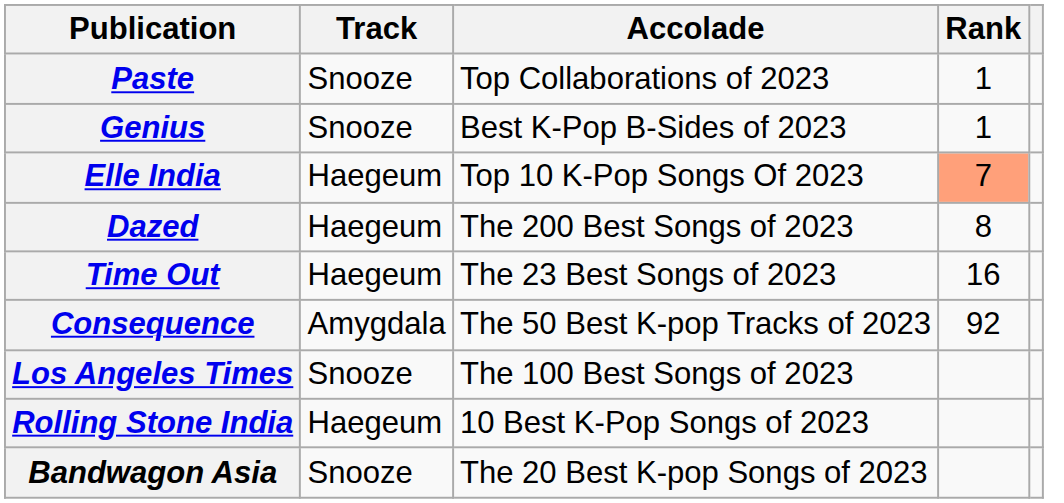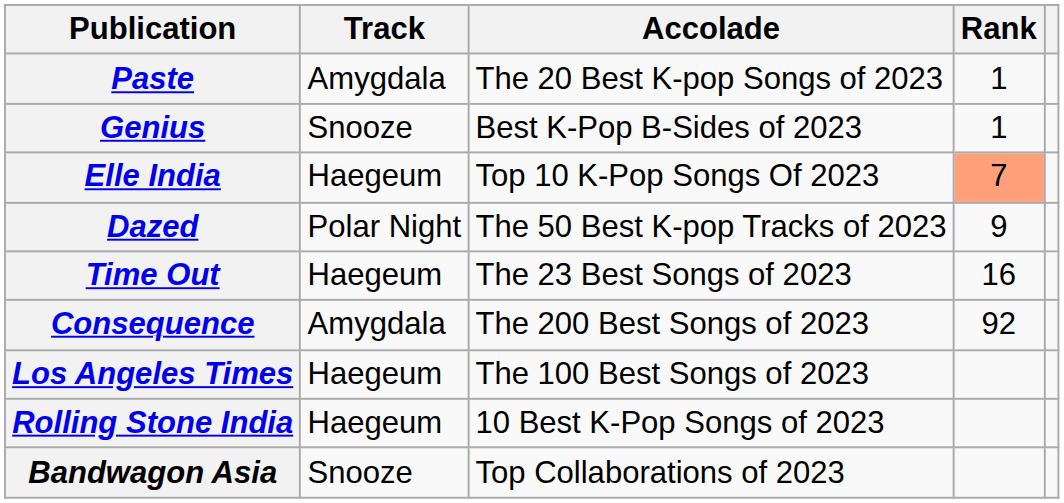 <table class="wikitable sortable plainrowheaders">
 <tr>
 <th scope="col">Publication</th>
 <th scope="col">Track</th>
 <th scope="col">Accolade</th>
 <th scope="col">Rank</th>
 <th scope="col" class="unsortable"></th>
 </tr>
 <tr>
 <th scope="row"><em><a href='#'>Paste</a></em></th>
-<td>Snooze</td>
-<td>Top Collaborations of 2023</td>
+<td>Amygdala</td>
+<td>The 20 Best K-pop Songs of 2023</td>
 <td style="text-align:center;">1</td>
 <td></td>
 </tr>
 <tr>
 <th scope="row"><em><a href='#'>Genius</a></em></th>
 <td>Snooze</td>
 <td>Best K-Pop B-Sides of 2023</td>
 <td style="text-align:center;">1</td>
 <td></td>
 </tr>
 <tr>
 <th scope="row"><em><a href='#'>Elle India</a></em></th>
 <td>Haegeum</td>
 <td>Top 10 K-Pop Songs Of 2023</td>
 <td style="background: lightsalmon; text-align:center;">7</td>
 <td></td>
 </tr>
 <tr>
 <th scope="row"><em><a href='#'>Dazed</a></em></th>
-<td>Haegeum</td>
-<td>The 200 Best Songs of 2023</td>
-<td style="text-align:center;">8</td>
+<td>Polar Night</td>
+<td>The 50 Best K-pop Tracks of 2023</td>
+<td style="text-align:center;">9</td>
 <td></td>
 </tr>
 <tr>
 <th scope="row"><em><a href='#'>Time Out</a></em></th>
 <td>Haegeum</td>
 <td>The 23 Best Songs of 2023</td>
 <td style="text-align:center;">16</td>
 <td></td>
 </tr>
 <tr>
 <th scope="row"><em><a href='#'>Consequence</a></em></th>
 <td>Amygdala</td>
-<td>The 50 Best K-pop Tracks of 2023</td>
+<td>The 200 Best Songs of 2023</td>
 <td style="text-align:center;">92</td>
 <td></td>
 </tr>
 <tr>
 <th scope="row"><em><a href='#'>Los Angeles Times</a></em></th>
-<td>Snooze</td>
+<td>Haegeum</td>
 <td>The 100 Best Songs of 2023</td>
 <td></td>
 <td></td>
 </tr>
 <tr>
 <th scope="row"><em><a href='#'>Rolling Stone India</a></em></th>
 <td>Haegeum</td>
 <td>10 Best K-Pop Songs of 2023</td>
 <td></td>
 <td></td>
 </tr>
 <tr>
 <th scope="row"><em>Bandwagon Asia</em></th>
 <td>Snooze</td>
-<td>The 20 Best K-pop Songs of 2023</td>
+<td>Top Collaborations of 2023</td>
 <td></td>
 <td></td>
 </tr>
 </table>
